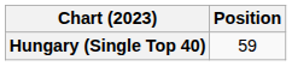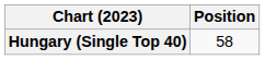 <table class="wikitable plainrowheaders" style="text-align:center">
 <tr>
 <th scope="col">Chart (2023)</th>
 <th scope="col">Position</th>
 </tr>
 <tr>
 <th scope="row">Hungary (Single Top 40)</th>
-<td>59</td>
+<td>58</td>
 </tr>
 </table>
